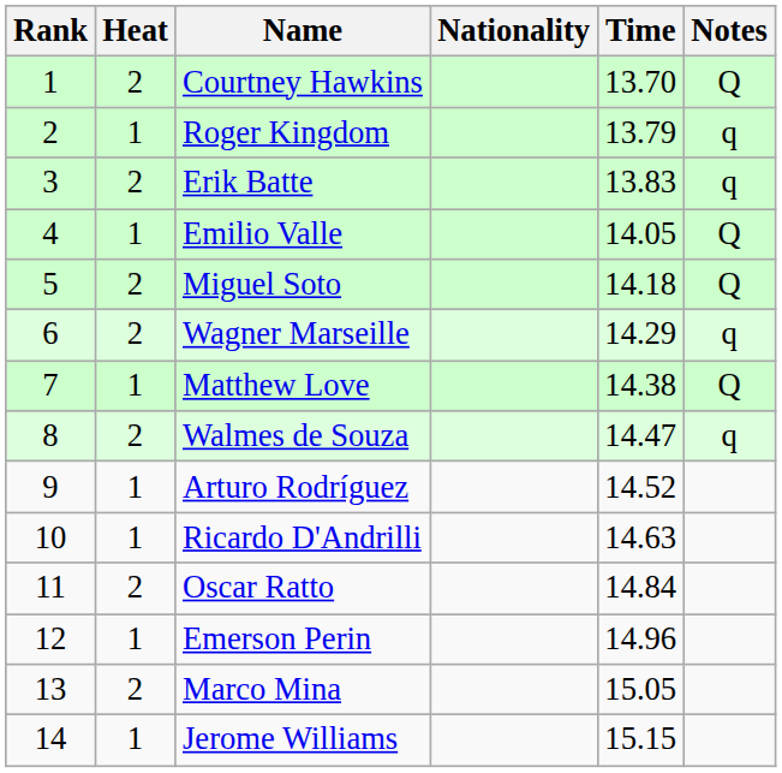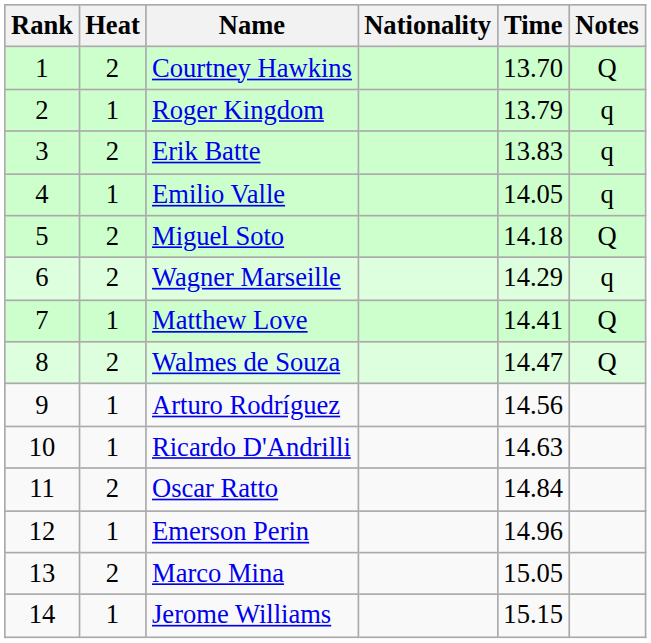 <table class="wikitable sortable" style="text-align:center">
 <tr>
 <th>Rank</th>
 <th>Heat</th>
 <th>Name</th>
 <th>Nationality</th>
 <th>Time</th>
 <th>Notes</th>
 </tr>
 <tr bgcolor=ccffcc>
 <td>1</td>
 <td>2</td>
 <td align=left><a href='#'>Courtney Hawkins</a></td>
 <td align=left></td>
 <td>13.70</td>
 <td>Q</td>
 </tr>
 <tr bgcolor=ccffcc>
 <td>2</td>
 <td>1</td>
 <td align=left><a href='#'>Roger Kingdom</a></td>
 <td align=left></td>
 <td>13.79</td>
 <td>q</td>
 </tr>
 <tr bgcolor=ccffcc>
 <td>3</td>
 <td>2</td>
 <td align=left><a href='#'>Erik Batte</a></td>
 <td align=left></td>
 <td>13.83</td>
 <td>q</td>
 </tr>
 <tr bgcolor=ccffcc>
 <td>4</td>
 <td>1</td>
 <td align=left><a href='#'>Emilio Valle</a></td>
 <td align=left></td>
 <td>14.05</td>
-<td>Q</td>
+<td>q</td>
 </tr>
 <tr bgcolor=ccffcc>
 <td>5</td>
 <td>2</td>
 <td align=left><a href='#'>Miguel Soto</a></td>
 <td align=left></td>
 <td>14.18</td>
 <td>Q</td>
 </tr>
 <tr bgcolor=ddffdd>
 <td>6</td>
 <td>2</td>
 <td align=left><a href='#'>Wagner Marseille</a></td>
 <td align=left></td>
 <td>14.29</td>
 <td>q</td>
 </tr>
 <tr bgcolor=ccffcc>
 <td>7</td>
 <td>1</td>
 <td align=left><a href='#'>Matthew Love</a></td>
 <td align=left></td>
-<td>14.38</td>
+<td>14.41</td>
 <td>Q</td>
 </tr>
 <tr bgcolor=ddffdd>
 <td>8</td>
 <td>2</td>
 <td align=left><a href='#'>Walmes de Souza</a></td>
 <td align=left></td>
 <td>14.47</td>
-<td>q</td>
+<td>Q</td>
 </tr>
 <tr>
 <td>9</td>
 <td>1</td>
 <td align=left><a href='#'>Arturo Rodríguez</a></td>
 <td align=left></td>
-<td>14.52</td>
+<td>14.56</td>
 <td></td>
 </tr>
 <tr>
 <td>10</td>
 <td>1</td>
 <td align=left><a href='#'>Ricardo D'Andrilli</a></td>
 <td align=left></td>
 <td>14.63</td>
 <td></td>
 </tr>
 <tr>
 <td>11</td>
 <td>2</td>
 <td align=left><a href='#'>Oscar Ratto</a></td>
 <td align=left></td>
 <td>14.84</td>
 <td></td>
 </tr>
 <tr>
 <td>12</td>
 <td>1</td>
 <td align=left><a href='#'>Emerson Perin</a></td>
 <td align=left></td>
 <td>14.96</td>
 <td></td>
 </tr>
 <tr>
 <td>13</td>
 <td>2</td>
 <td align=left><a href='#'>Marco Mina</a></td>
 <td align=left></td>
 <td>15.05</td>
 <td></td>
 </tr>
 <tr>
 <td>14</td>
 <td>1</td>
 <td align=left><a href='#'>Jerome Williams</a></td>
 <td align=left></td>
 <td>15.15</td>
 <td></td>
 </tr>
 </table>
